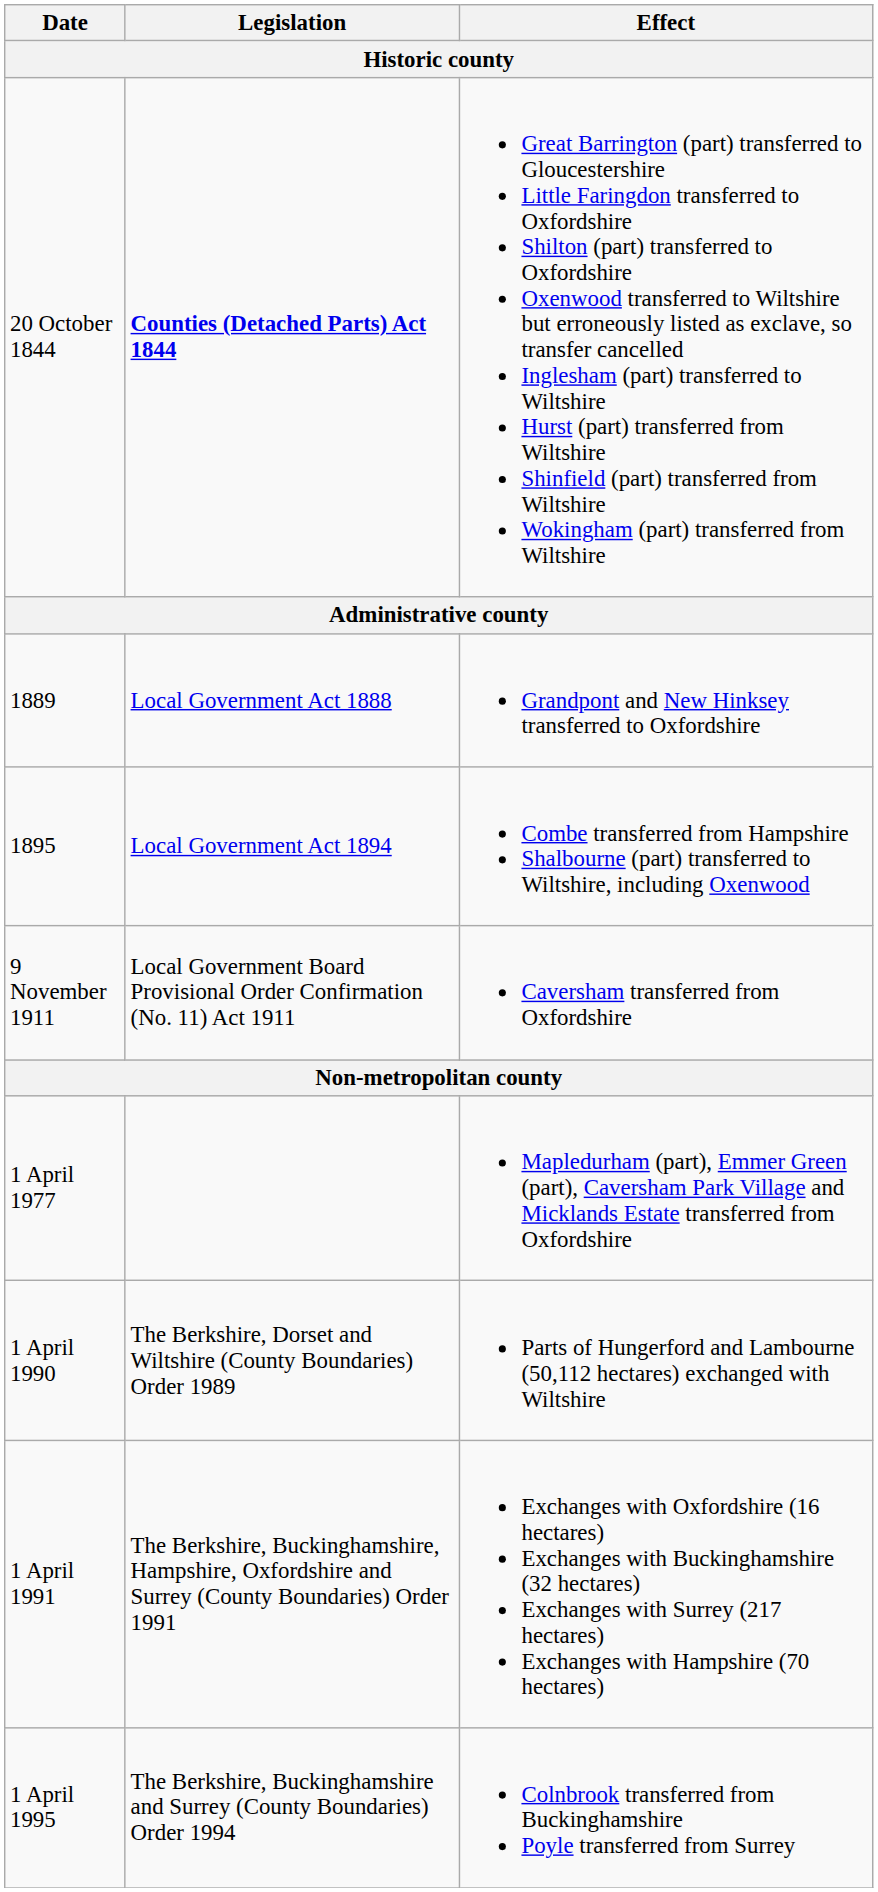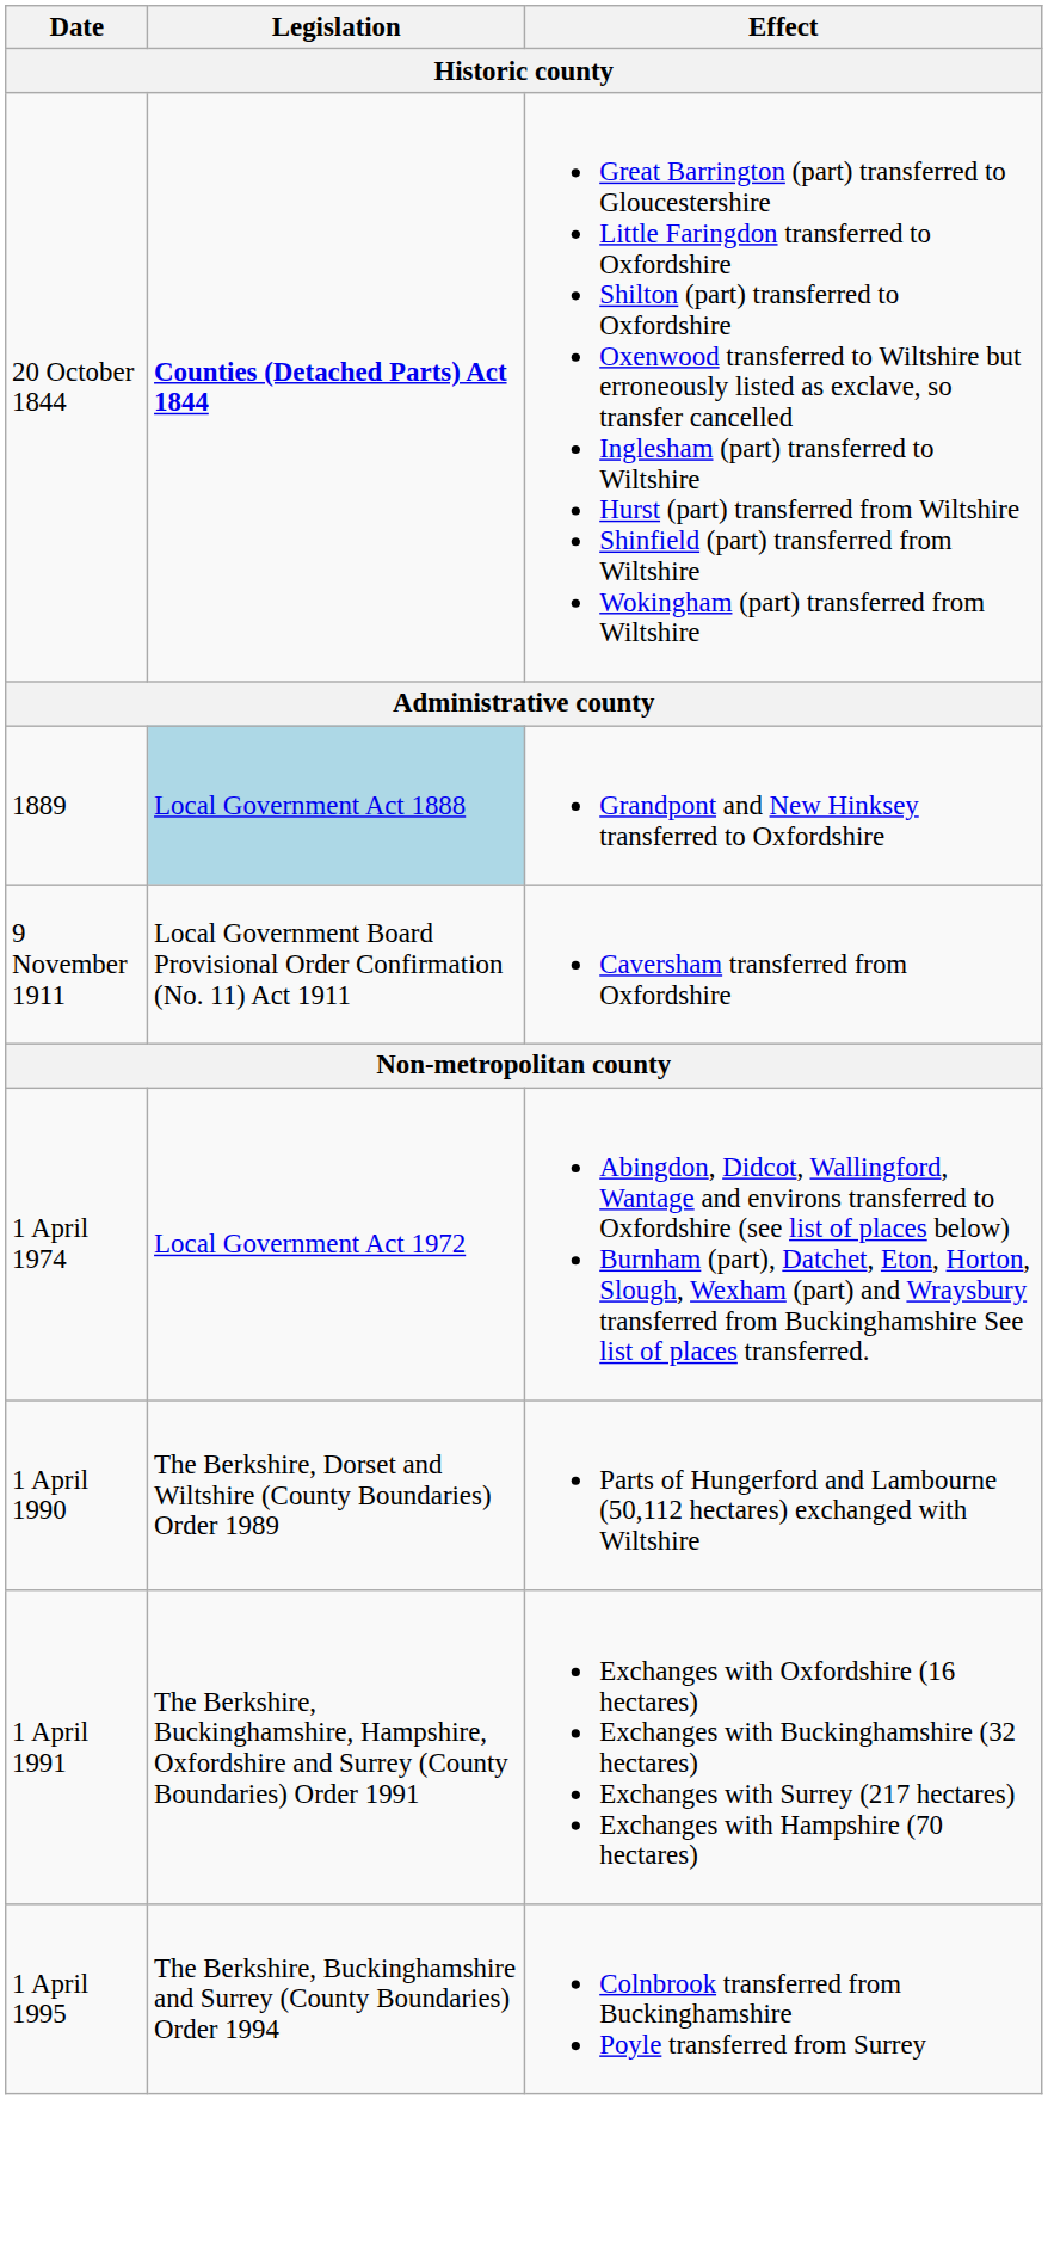 <table class="wikitable">
 <tr>
 <th>Date</th>
 <th>Legislation</th>
 <th>Effect</th>
 </tr>
 <tr>
 <th colspan="3">Historic county</th>
 </tr>
 <tr>
 <td>20 October 1844</td>
 <td><strong><a href='#'>Counties (Detached Parts) Act 1844</a></strong></td>
 <td><br><ul><li><a href='#'>Great Barrington</a> (part) transferred to Gloucestershire</li><li><a href='#'>Little Faringdon</a> transferred to Oxfordshire</li><li><a href='#'>Shilton</a> (part) transferred to Oxfordshire</li><li><a href='#'>Oxenwood</a> transferred to Wiltshire but erroneously listed as exclave, so transfer cancelled</li><li><a href='#'>Inglesham</a> (part) transferred to Wiltshire</li><li><a href='#'>Hurst</a> (part) transferred from Wiltshire</li><li><a href='#'>Shinfield</a> (part) transferred from Wiltshire</li><li><a href='#'>Wokingham</a> (part) transferred from Wiltshire</li></ul></td>
 </tr>
 <tr>
 <th colspan="3">Administrative county</th>
 </tr>
 <tr>
 <td>1889</td>
-<td><a href='#'>Local Government Act 1888</a></td>
+<td style="background: lightblue;"><a href='#'>Local Government Act 1888</a></td>
 <td><br><ul><li><a href='#'>Grandpont</a> and <a href='#'>New Hinksey</a> transferred to Oxfordshire</li></ul></td>
-</tr>
-<tr>
-<td>1895</td>
-<td><a href='#'>Local Government Act 1894</a></td>
-<td><br><ul><li><a href='#'>Combe</a> transferred from Hampshire</li><li><a href='#'>Shalbourne</a> (part) transferred to Wiltshire, including <a href='#'>Oxenwood</a></li></ul></td>
 </tr>
 <tr>
 <td>9 November 1911</td>
 <td>Local Government Board Provisional Order Confirmation (No. 11) Act 1911</td>
 <td><br><ul><li><a href='#'>Caversham</a> transferred from Oxfordshire</li></ul></td>
 </tr>
 <tr>
 <th colspan="3">Non-metropolitan county</th>
 </tr>
 <tr>
-<td>1 April 1977</td>
-<td></td>
-<td><br><ul><li><a href='#'>Mapledurham</a> (part), <a href='#'>Emmer Green</a> (part), <a href='#'>Caversham Park Village</a> and <a href='#'>Micklands Estate</a> transferred from Oxfordshire</li></ul></td>
+<td>1 April 1974</td>
+<td><a href='#'>Local Government Act 1972</a></td>
+<td><br><ul><li><a href='#'>Abingdon</a>, <a href='#'>Didcot</a>, <a href='#'>Wallingford</a>, <a href='#'>Wantage</a> and environs transferred to Oxfordshire (see <a href='#'>list of places</a> below)</li><li><a href='#'>Burnham</a> (part), <a href='#'>Datchet</a>, <a href='#'>Eton</a>, <a href='#'>Horton</a>, <a href='#'>Slough</a>, <a href='#'>Wexham</a> (part) and <a href='#'>Wraysbury</a> transferred from Buckinghamshire See <a href='#'>list of places</a> transferred.</li></ul></td>
 </tr>
 <tr>
 <td>1 April 1990</td>
 <td>The Berkshire, Dorset and Wiltshire (County Boundaries) Order 1989</td>
 <td><br><ul><li>Parts of Hungerford and Lambourne (50,112 hectares) exchanged with Wiltshire</li></ul></td>
 </tr>
 <tr>
 <td>1 April 1991</td>
 <td>The Berkshire, Buckinghamshire, Hampshire, Oxfordshire and Surrey (County Boundaries) Order 1991</td>
 <td><br><ul><li>Exchanges with Oxfordshire (16 hectares)</li><li>Exchanges with Buckinghamshire (32 hectares)</li><li>Exchanges with Surrey (217 hectares)</li><li>Exchanges with Hampshire (70 hectares)</li></ul></td>
 </tr>
 <tr>
 <td>1 April 1995</td>
 <td>The Berkshire, Buckinghamshire and Surrey (County Boundaries) Order 1994</td>
 <td><br><ul><li><a href='#'>Colnbrook</a> transferred from Buckinghamshire</li><li><a href='#'>Poyle</a> transferred from Surrey</li></ul></td>
 </tr>
 </table>
